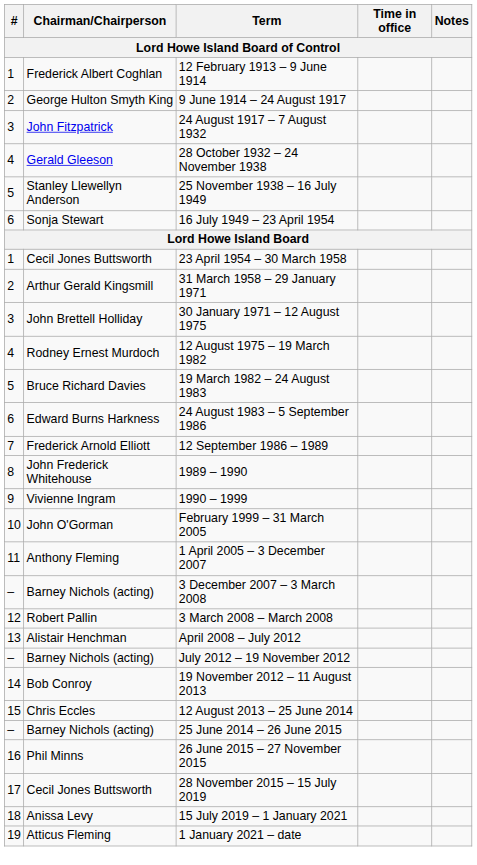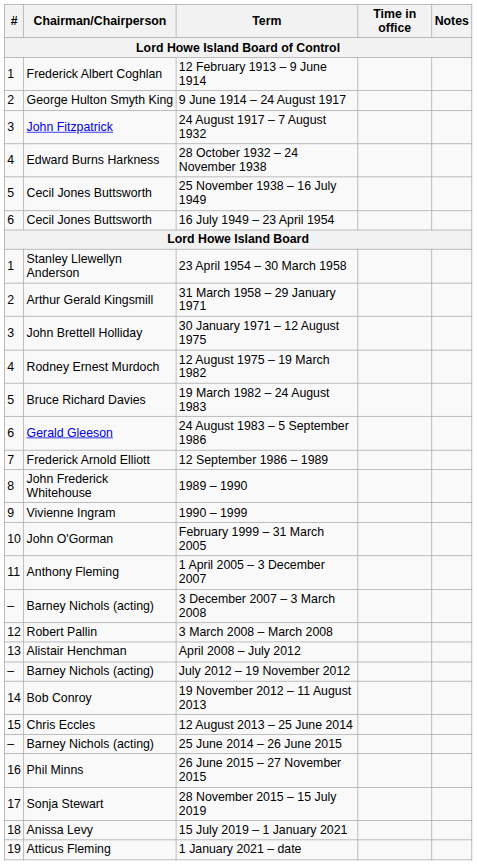 <table class="wikitable">
 <tr>
 <th>#</th>
 <th>Chairman/Chairperson</th>
 <th>Term</th>
 <th>Time in office</th>
 <th>Notes</th>
 </tr>
 <tr>
 <th colspan=5>Lord Howe Island Board of Control</th>
 </tr>
 <tr>
 <td>1</td>
 <td>Frederick Albert Coghlan</td>
 <td>12 February 1913 – 9 June 1914</td>
 <td></td>
 <td></td>
 </tr>
 <tr>
 <td>2</td>
 <td>George Hulton Smyth King</td>
 <td>9 June 1914 – 24 August 1917</td>
 <td></td>
 <td></td>
 </tr>
 <tr>
 <td>3</td>
 <td><a href='#'>John Fitzpatrick</a></td>
 <td>24 August 1917 – 7 August 1932</td>
 <td></td>
 <td></td>
 </tr>
 <tr>
 <td>4</td>
-<td><a href='#'>Gerald Gleeson</a> </td>
+<td>Edward Burns Harkness </td>
 <td>28 October 1932 – 24 November 1938</td>
 <td></td>
 <td></td>
 </tr>
 <tr>
 <td>5</td>
-<td>Stanley Llewellyn Anderson</td>
+<td>Cecil Jones Buttsworth </td>
 <td>25 November 1938 – 16 July 1949</td>
 <td></td>
 <td></td>
 </tr>
 <tr>
 <td>6</td>
-<td>Sonja Stewart</td>
+<td>Cecil Jones Buttsworth</td>
 <td>16 July 1949 – 23 April 1954</td>
 <td></td>
 <td></td>
 </tr>
 <tr>
 <th colspan=5>Lord Howe Island Board</th>
 </tr>
 <tr>
 <td>1</td>
-<td>Cecil Jones Buttsworth </td>
+<td>Stanley Llewellyn Anderson</td>
 <td>23 April 1954 – 30 March 1958</td>
 <td></td>
 <td></td>
 </tr>
 <tr>
 <td>2</td>
 <td>Arthur Gerald Kingsmill </td>
 <td>31 March 1958 – 29 January 1971</td>
 <td></td>
 <td></td>
 </tr>
 <tr>
 <td>3</td>
 <td>John Brettell Holliday </td>
 <td>30 January 1971 – 12 August 1975</td>
 <td></td>
 <td></td>
 </tr>
 <tr>
 <td>4</td>
 <td>Rodney Ernest Murdoch</td>
 <td>12 August 1975 – 19 March 1982</td>
 <td></td>
 <td></td>
 </tr>
 <tr>
 <td>5</td>
 <td>Bruce Richard Davies</td>
 <td>19 March 1982 – 24 August 1983</td>
 <td></td>
 <td></td>
 </tr>
 <tr>
 <td>6</td>
-<td>Edward Burns Harkness </td>
+<td><a href='#'>Gerald Gleeson</a> </td>
 <td>24 August 1983 – 5 September 1986</td>
 <td></td>
 <td></td>
 </tr>
 <tr>
 <td>7</td>
 <td>Frederick Arnold Elliott</td>
 <td>12 September 1986 – 1989</td>
 <td></td>
 <td></td>
 </tr>
 <tr>
 <td>8</td>
 <td>John Frederick Whitehouse</td>
 <td>1989 – 1990</td>
 <td></td>
 <td></td>
 </tr>
 <tr>
 <td>9</td>
 <td>Vivienne Ingram</td>
 <td>1990 – 1999</td>
 <td></td>
 <td></td>
 </tr>
 <tr>
 <td>10</td>
 <td>John O'Gorman</td>
 <td>February 1999 – 31 March 2005</td>
 <td></td>
 <td></td>
 </tr>
 <tr>
 <td>11</td>
 <td>Anthony Fleming</td>
 <td>1 April 2005 – 3 December 2007</td>
 <td></td>
 <td></td>
 </tr>
 <tr>
 <td>–</td>
 <td>Barney Nichols (acting)</td>
 <td>3 December 2007 – 3 March 2008</td>
 <td></td>
 <td></td>
 </tr>
 <tr>
 <td>12</td>
 <td>Robert Pallin</td>
 <td>3 March 2008 – March 2008</td>
 <td></td>
 <td></td>
 </tr>
 <tr>
 <td>13</td>
 <td>Alistair Henchman</td>
 <td>April 2008 – July 2012</td>
 <td></td>
 <td></td>
 </tr>
 <tr>
 <td>–</td>
 <td>Barney Nichols (acting)</td>
 <td>July 2012 – 19 November 2012</td>
 <td></td>
 <td></td>
 </tr>
 <tr>
 <td>14</td>
 <td>Bob Conroy</td>
 <td>19 November 2012 – 11 August 2013</td>
 <td></td>
 <td></td>
 </tr>
 <tr>
 <td>15</td>
 <td>Chris Eccles</td>
 <td>12 August 2013 – 25 June 2014</td>
 <td></td>
 <td></td>
 </tr>
 <tr>
 <td>–</td>
 <td>Barney Nichols (acting)</td>
 <td>25 June 2014 – 26 June 2015</td>
 <td></td>
 <td></td>
 </tr>
 <tr>
 <td>16</td>
 <td>Phil Minns</td>
 <td>26 June 2015 – 27 November 2015</td>
 <td></td>
 <td></td>
 </tr>
 <tr>
 <td>17</td>
-<td>Cecil Jones Buttsworth</td>
+<td>Sonja Stewart</td>
 <td>28 November 2015 – 15 July 2019</td>
 <td></td>
 <td></td>
 </tr>
 <tr>
 <td>18</td>
 <td>Anissa Levy</td>
 <td>15 July 2019 – 1 January 2021</td>
 <td></td>
 <td></td>
 </tr>
 <tr>
 <td>19</td>
 <td>Atticus Fleming </td>
 <td>1 January 2021 – date</td>
 <td></td>
 <td></td>
 </tr>
 </table>
